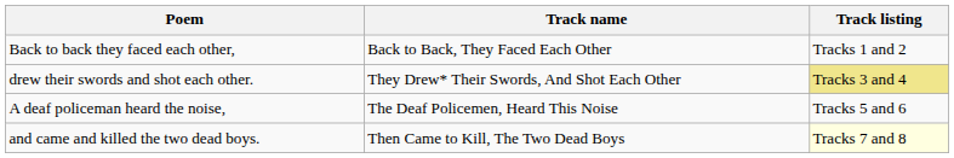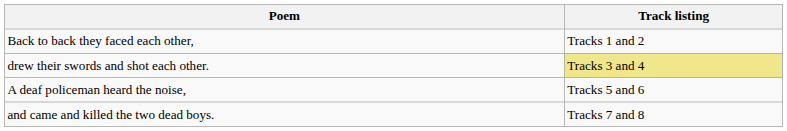 <table class="wikitable" style="width:60%; height:150px" border="1">
 <tr>
 <th>Poem</th>
-<th>Track name</th>
 <th>Track listing</th>
 </tr>
 <tr>
 <td>Back to back they faced each other,</td>
-<td>Back to Back, They Faced Each Other</td>
 <td>Tracks 1 and 2</td>
 </tr>
 <tr>
 <td>drew their swords and shot each other.</td>
-<td>They Drew* Their Swords, And Shot Each Other</td>
 <td style="background: khaki;">Tracks 3 and 4</td>
 </tr>
 <tr>
 <td>A deaf policeman heard the noise,</td>
-<td>The Deaf Policemen, Heard This Noise</td>
 <td>Tracks 5 and 6</td>
 </tr>
 <tr>
 <td>and came and killed the two dead boys.</td>
-<td>Then Came to Kill, The Two Dead Boys</td>
-<td style="background: lightyellow;">Tracks 7 and 8</td>
+<td>Tracks 7 and 8</td>
 </tr>
 </table>
